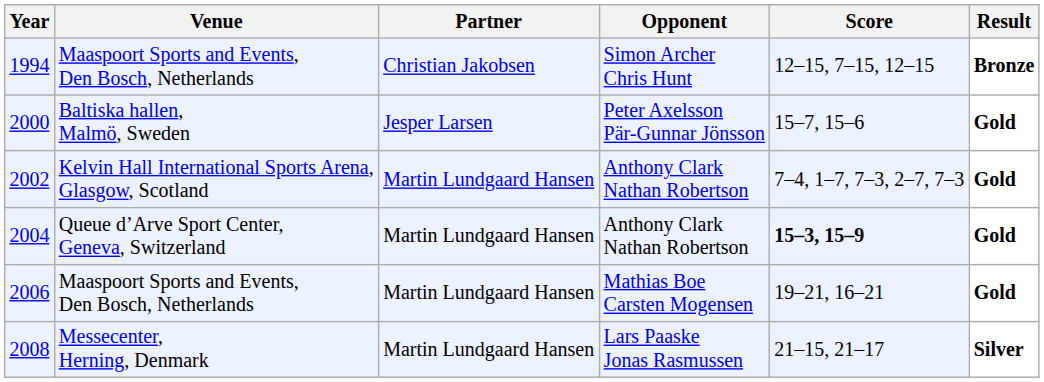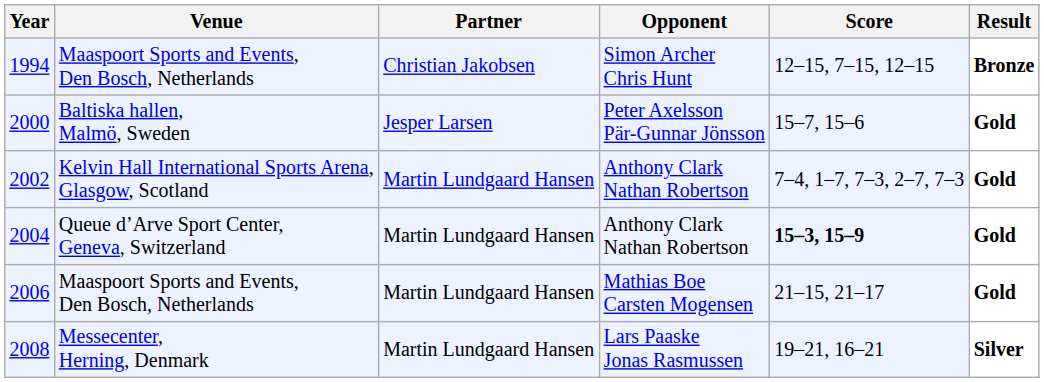 <table class="sortable wikitable" style="font-size: 90%;">
 <tr>
 <th>Year</th>
 <th>Venue</th>
 <th>Partner</th>
 <th>Opponent</th>
 <th>Score</th>
 <th>Result</th>
 </tr>
 <tr style="background:#ECF2FF">
 <td align="center"><a href='#'>1994</a></td>
 <td align="left"><a href='#'>Maaspoort Sports and Events</a>,<br><a href='#'>Den Bosch</a>, Netherlands</td>
 <td align="left"> <a href='#'>Christian Jakobsen</a></td>
 <td align="left"> <a href='#'>Simon Archer</a><br> <a href='#'>Chris Hunt</a></td>
 <td align="left">12–15, 7–15, 12–15</td>
 <td style="text-align:left; background:white"> <strong>Bronze</strong></td>
 </tr>
 <tr style="background:#ECF2FF">
 <td align="center"><a href='#'>2000</a></td>
 <td align="left"><a href='#'>Baltiska hallen</a>,<br><a href='#'>Malmö</a>, Sweden</td>
 <td align="left"> <a href='#'>Jesper Larsen</a></td>
 <td align="left"> <a href='#'>Peter Axelsson</a><br> <a href='#'>Pär-Gunnar Jönsson</a></td>
 <td align="left">15–7, 15–6</td>
 <td style="text-align:left; background:white"> <strong>Gold</strong></td>
 </tr>
 <tr style="background:#ECF2FF">
 <td align="center"><a href='#'>2002</a></td>
 <td align="left"><a href='#'>Kelvin Hall International Sports Arena</a>,<br><a href='#'>Glasgow</a>, Scotland</td>
 <td align="left"> <a href='#'>Martin Lundgaard Hansen</a></td>
 <td align="left"> <a href='#'>Anthony Clark</a><br> <a href='#'>Nathan Robertson</a></td>
 <td align="left">7–4, 1–7, 7–3, 2–7, 7–3</td>
 <td style="text-align:left; background:white"> <strong>Gold</strong></td>
 </tr>
 <tr style="background:#ECF2FF">
 <td align="center"><a href='#'>2004</a></td>
 <td align="left">Queue d’Arve Sport Center,<br><a href='#'>Geneva</a>, Switzerland</td>
 <td align="left"> Martin Lundgaard Hansen</td>
 <td align="left"> Anthony Clark<br> Nathan Robertson</td>
 <td align="left"><strong>15–3, 15–9</strong></td>
 <td style="text-align:left; background:white"> <strong>Gold</strong></td>
 </tr>
 <tr style="background:#ECF2FF">
 <td align="center"><a href='#'>2006</a></td>
 <td align="left">Maaspoort Sports and Events,<br>Den Bosch, Netherlands</td>
 <td align="left"> Martin Lundgaard Hansen</td>
 <td align="left"> <a href='#'>Mathias Boe</a><br> <a href='#'>Carsten Mogensen</a></td>
-<td align="left">19–21, 16–21</td>
+<td align="left">21–15, 21–17</td>
 <td style="text-align:left; background:white"> <strong>Gold</strong></td>
 </tr>
 <tr style="background:#ECF2FF">
 <td align="center"><a href='#'>2008</a></td>
 <td align="left"><a href='#'>Messecenter</a>,<br><a href='#'>Herning</a>, Denmark</td>
 <td align="left"> Martin Lundgaard Hansen</td>
 <td align="left"> <a href='#'>Lars Paaske</a><br> <a href='#'>Jonas Rasmussen</a></td>
-<td align="left">21–15, 21–17</td>
+<td align="left">19–21, 16–21</td>
 <td style="text-align:left; background:white"> <strong>Silver</strong></td>
 </tr>
 </table>
